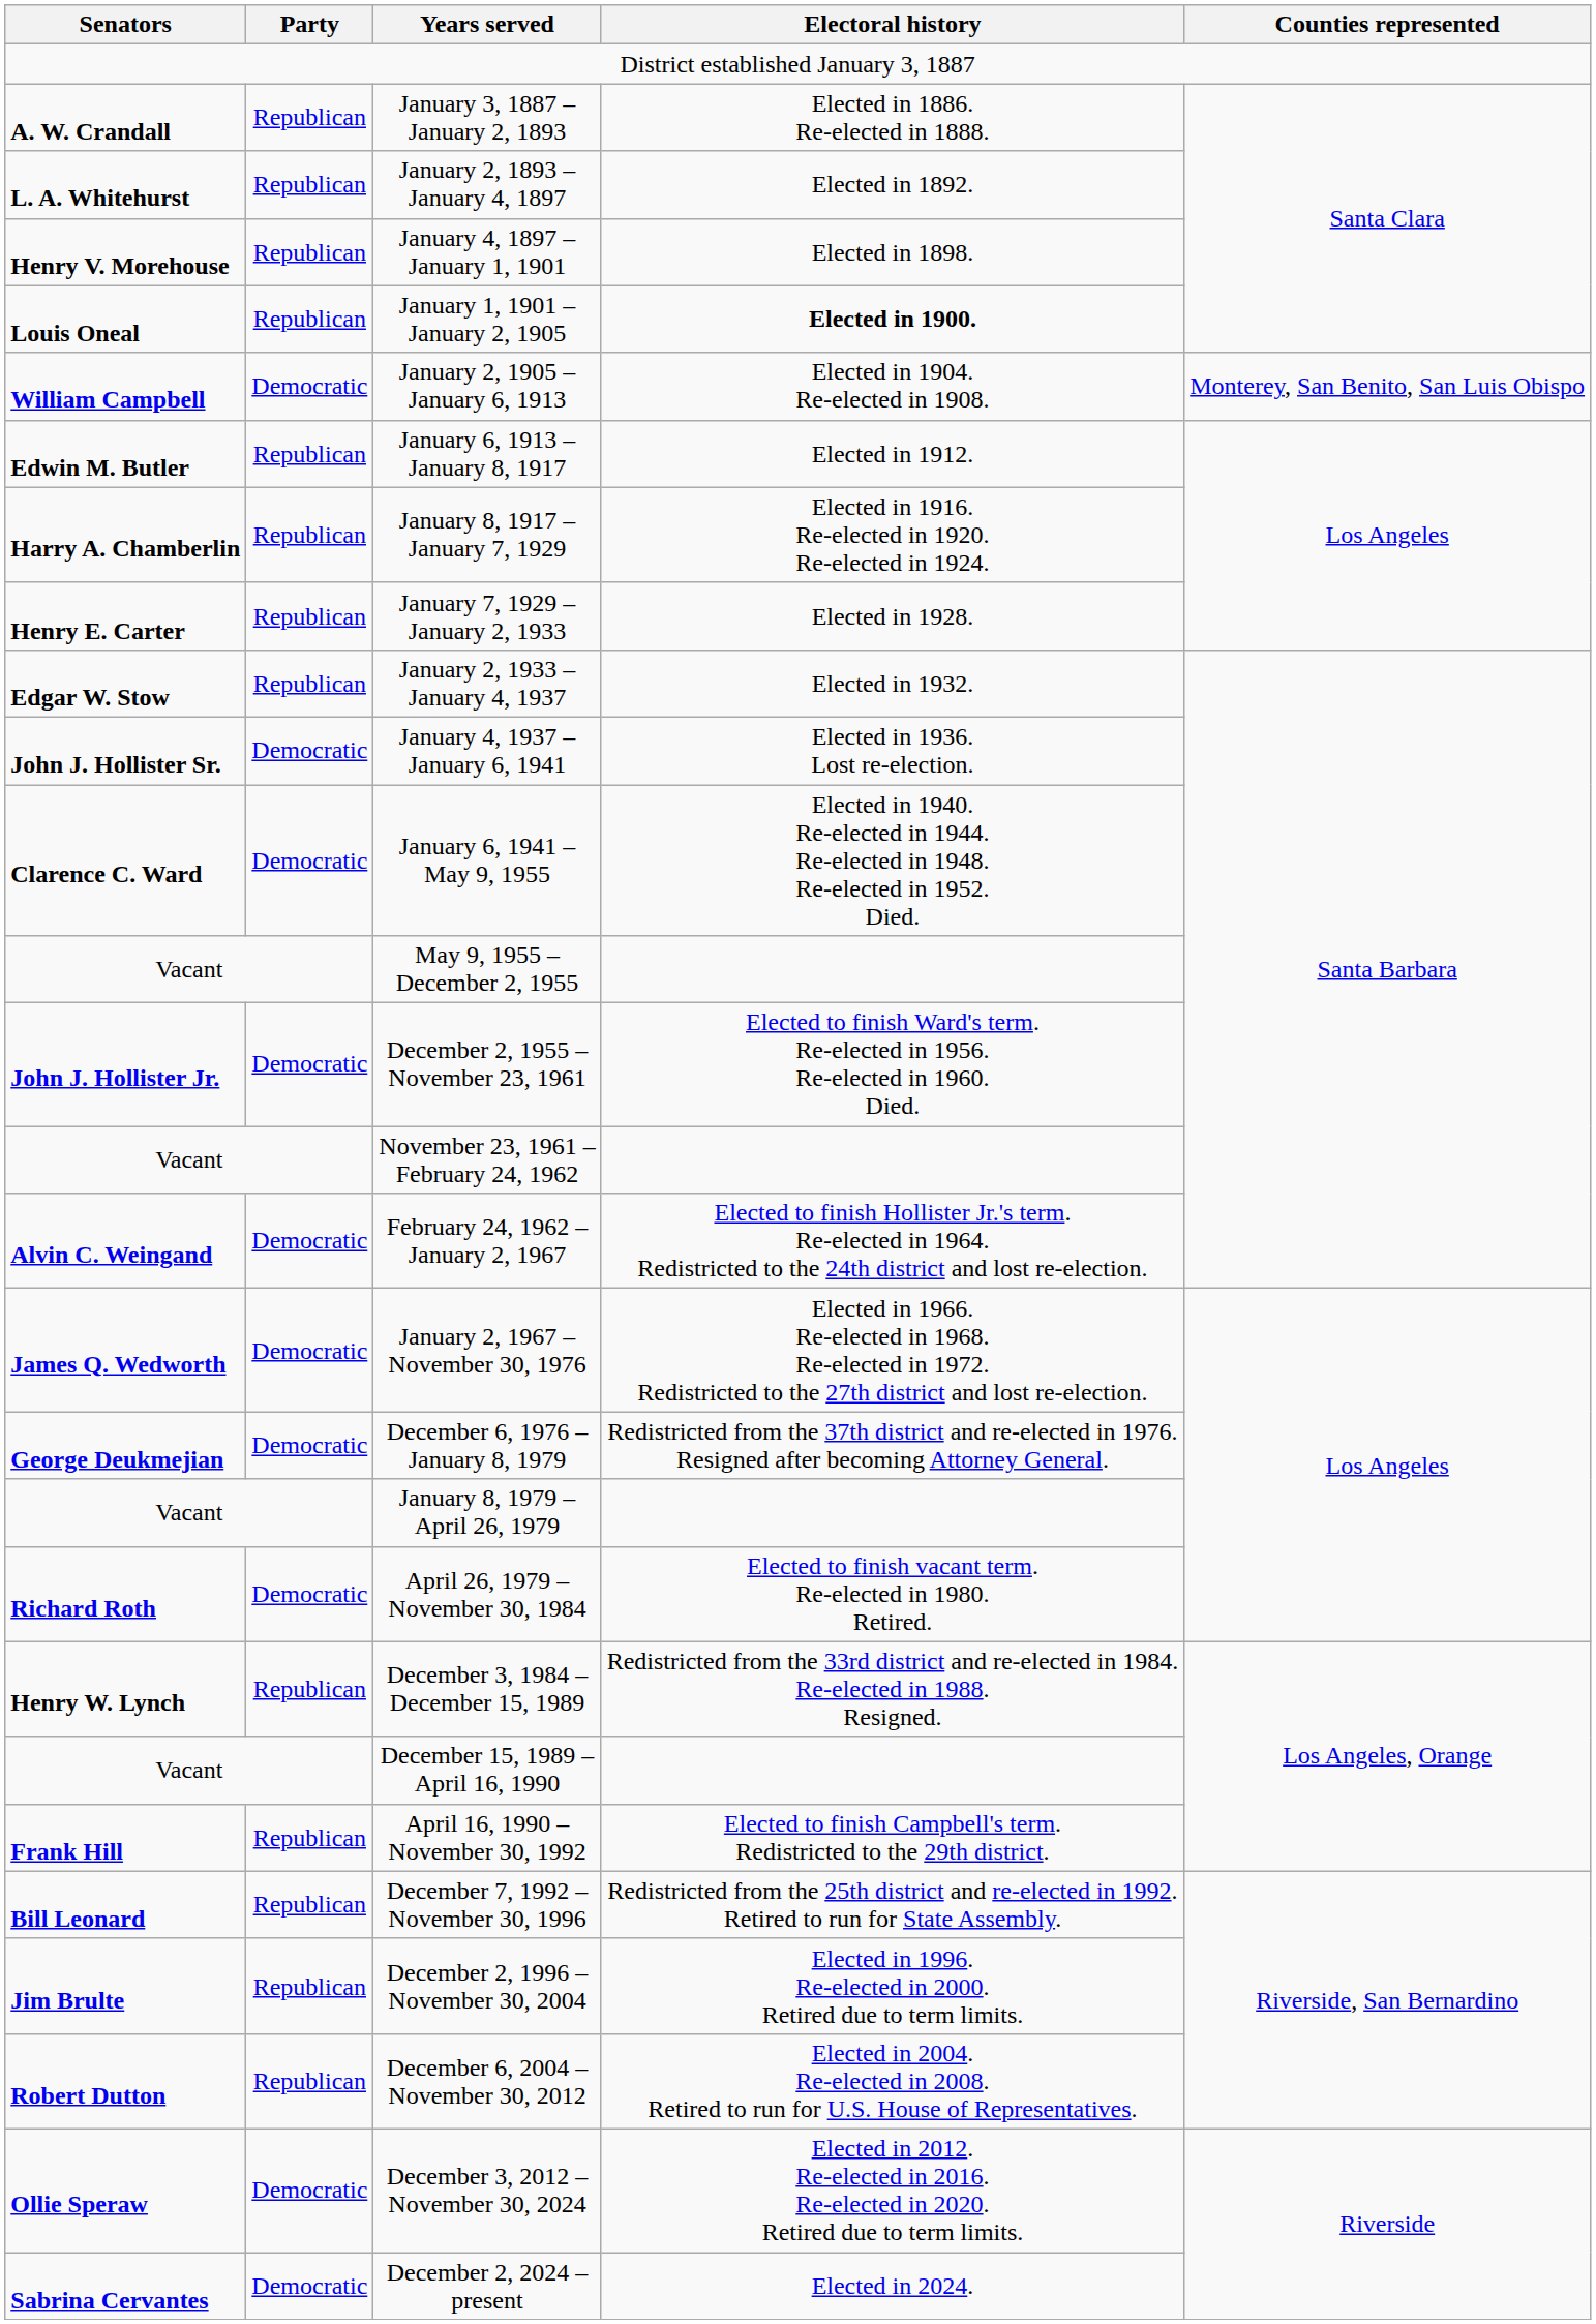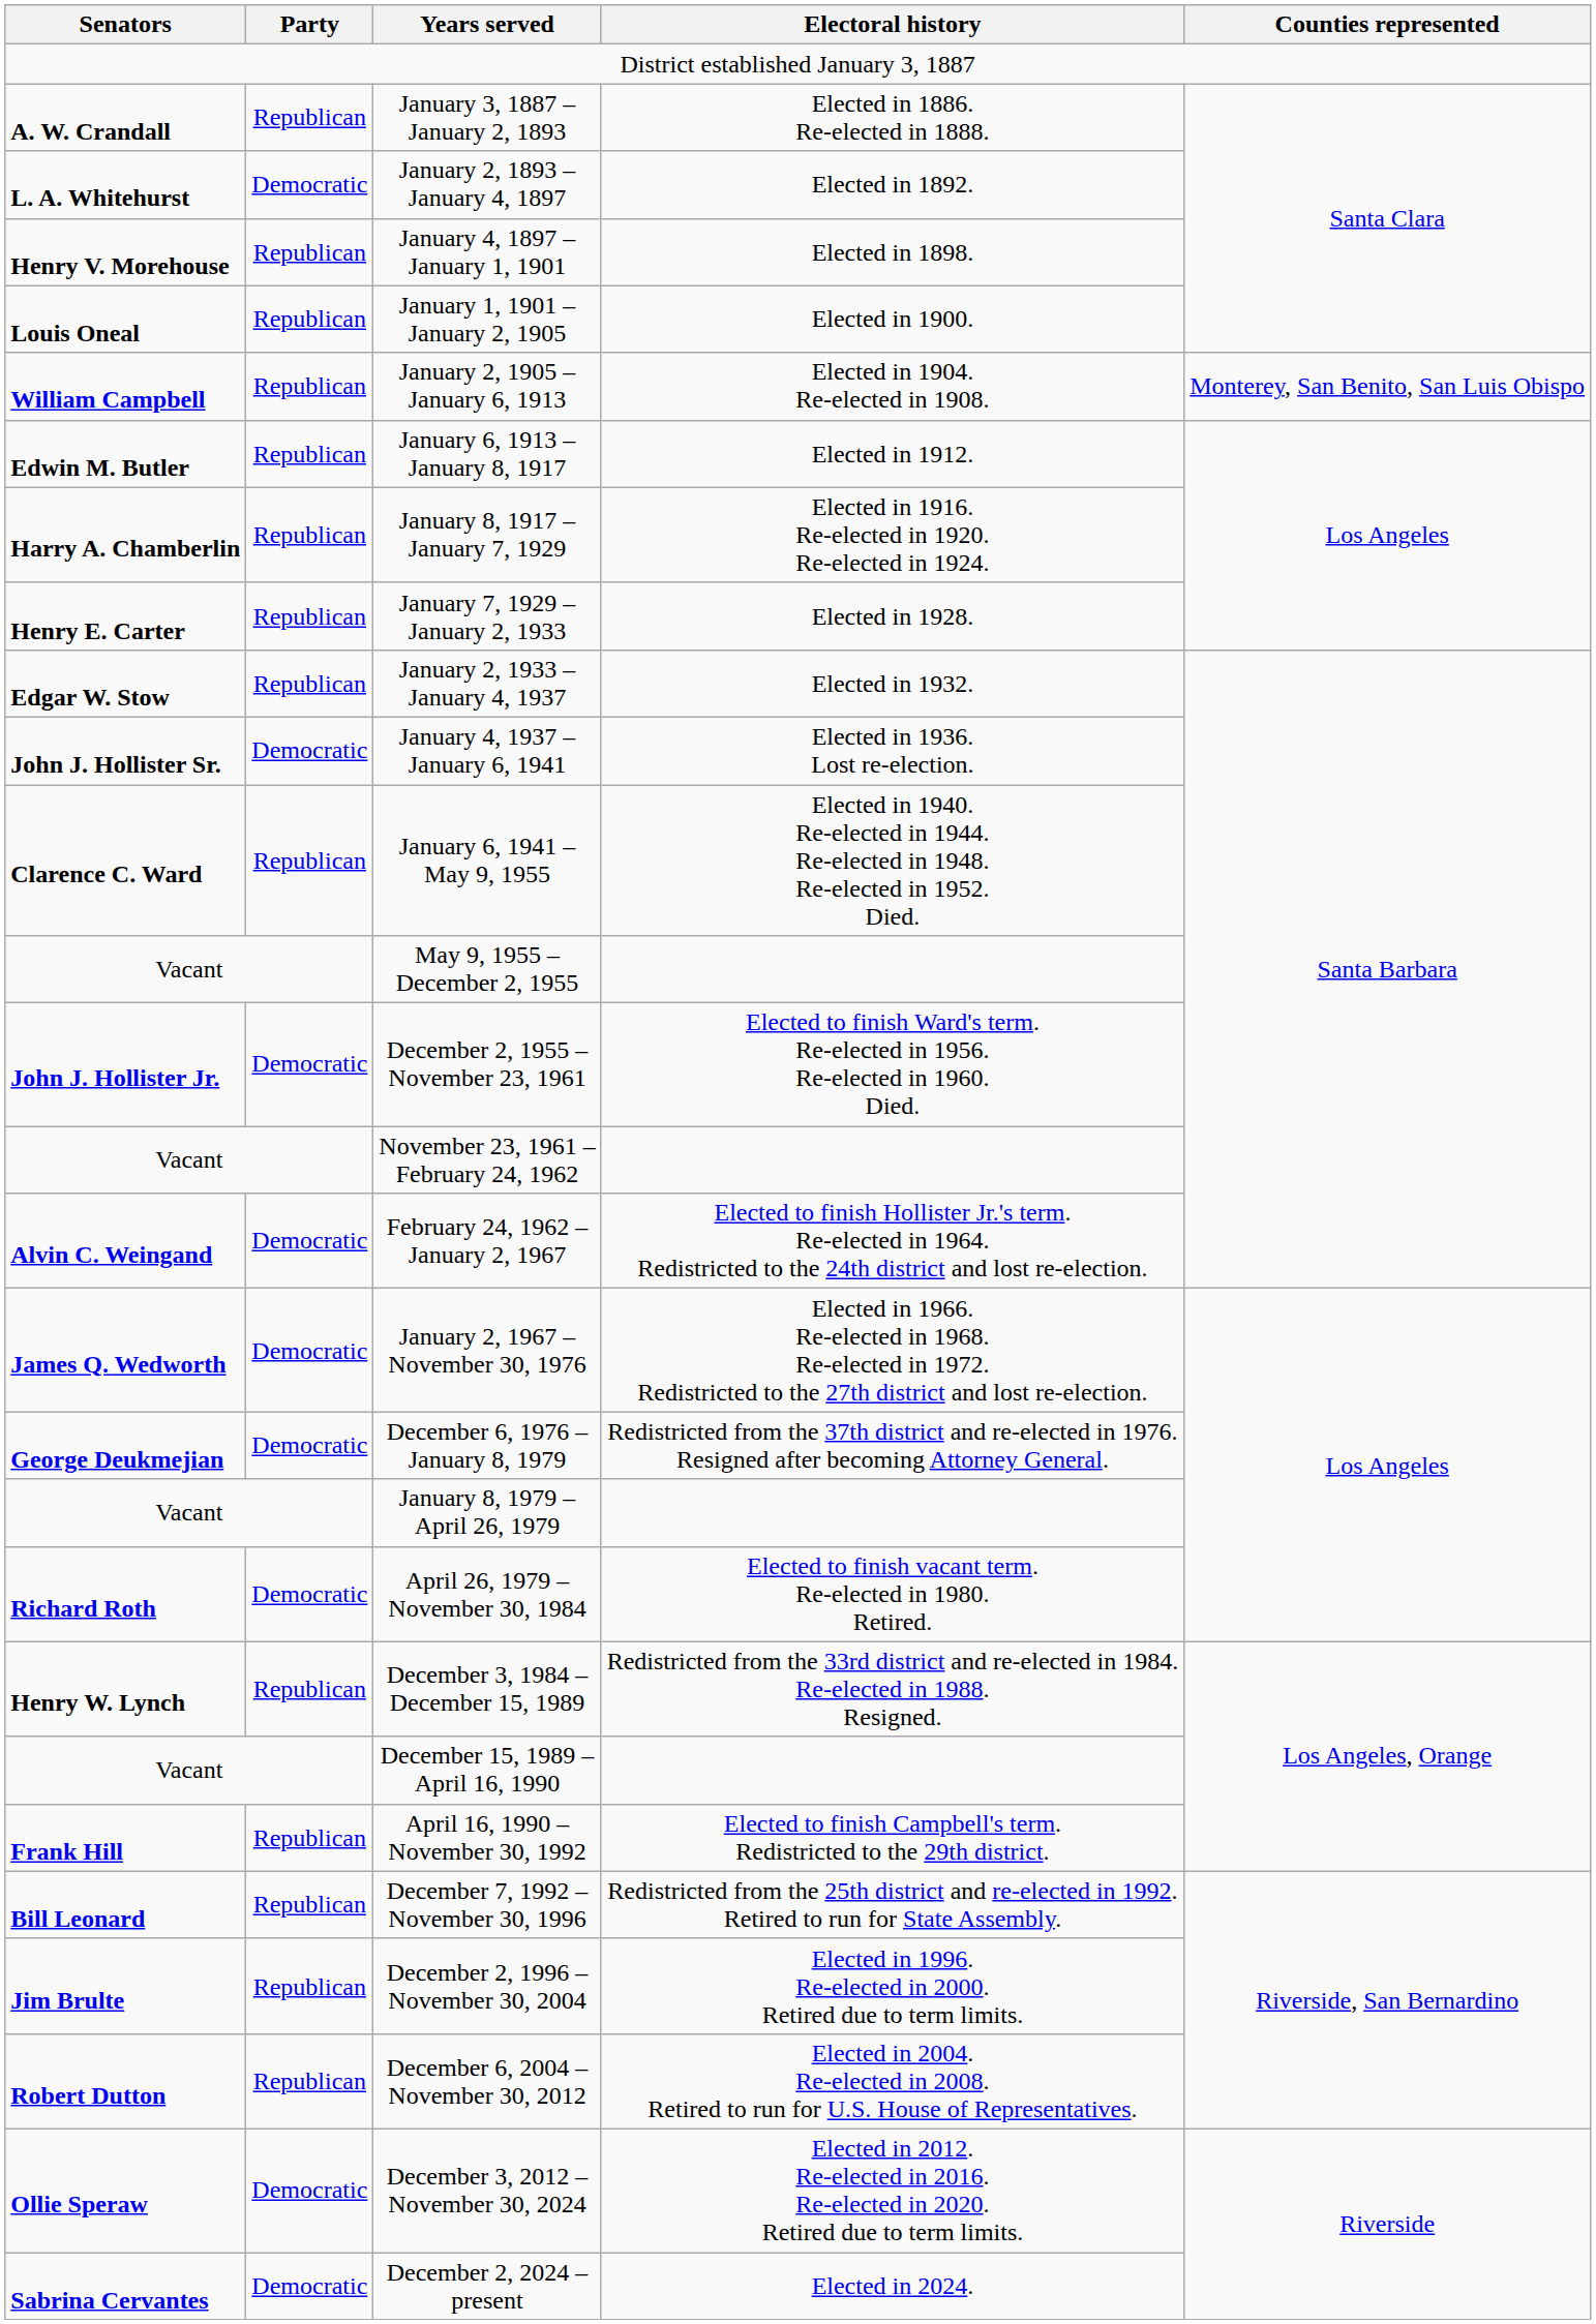 <table class=wikitable style="text-align:center">
 <tr>
 <th>Senators</th>
 <th>Party</th>
 <th>Years served</th>
 <th>Electoral history</th>
 <th>Counties represented</th>
 </tr>
 <tr>
 <td colspan=5>District established January 3, 1887</td>
 </tr>
 <tr>
 <td align=left><br><strong>A. W. Crandall</strong><br></td>
 <td><a href='#'>Republican</a></td>
 <td>January 3, 1887 – <br> January 2, 1893</td>
 <td>Elected in 1886. <br> Re-elected in 1888. <br> </td>
 <td rowspan="4"><a href='#'>Santa Clara</a></td>
 </tr>
 <tr>
 <td align=left><br><strong>L. A. Whitehurst</strong><br></td>
-<td><a href='#'>Republican</a></td>
+<td><a href='#'>Democratic</a></td>
 <td>January 2, 1893 – <br> January 4, 1897</td>
 <td>Elected in 1892. <br> </td>
 </tr>
 <tr>
 <td align=left><br><strong>Henry V. Morehouse</strong><br></td>
 <td><a href='#'>Republican</a></td>
 <td>January 4, 1897 – <br> January 1, 1901</td>
 <td>Elected in 1898. <br> </td>
 </tr>
 <tr>
 <td align=left><br><strong>Louis Oneal</strong><br></td>
 <td><a href='#'>Republican</a></td>
 <td>January 1, 1901 – <br> January 2, 1905</td>
-<td><strong>Elected in 1900. <br> </strong></td>
+<td>Elected in 1900. <br> </td>
 </tr>
 <tr>
 <td align=left><br><strong><a href='#'>William Campbell</a></strong><br></td>
-<td><a href='#'>Democratic</a></td>
+<td><a href='#'>Republican</a></td>
 <td>January 2, 1905 – <br> January 6, 1913</td>
 <td>Elected in 1904. <br> Re-elected in 1908. <br> </td>
 <td><a href='#'>Monterey</a>, <a href='#'>San Benito</a>, <a href='#'>San Luis Obispo</a></td>
 </tr>
 <tr>
 <td align=left><br><strong>Edwin M. Butler</strong><br></td>
 <td><a href='#'>Republican</a></td>
 <td>January 6, 1913 – <br> January 8, 1917</td>
 <td>Elected in 1912. <br> </td>
 <td rowspan="3"><a href='#'>Los Angeles</a></td>
 </tr>
 <tr>
 <td align=left><br><strong>Harry A. Chamberlin</strong><br></td>
 <td><a href='#'>Republican</a></td>
 <td>January 8, 1917 – <br> January 7, 1929</td>
 <td>Elected in 1916. <br> Re-elected in 1920. <br> Re-elected in 1924. <br> </td>
 </tr>
 <tr>
 <td align=left><br><strong>Henry E. Carter</strong><br></td>
 <td><a href='#'>Republican</a></td>
 <td>January 7, 1929 – <br> January 2, 1933</td>
 <td>Elected in 1928. <br> </td>
 </tr>
 <tr>
 <td align=left><br><strong>Edgar W. Stow</strong><br></td>
 <td><a href='#'>Republican</a></td>
 <td>January 2, 1933 – <br> January 4, 1937</td>
 <td>Elected in 1932. <br> </td>
 <td rowspan="7"><a href='#'>Santa Barbara</a></td>
 </tr>
 <tr>
 <td align=left><br><strong>John J. Hollister Sr.</strong><br></td>
 <td><a href='#'>Democratic</a></td>
 <td>January 4, 1937 – <br> January 6, 1941</td>
 <td>Elected in 1936. <br> Lost re-election.</td>
 </tr>
 <tr>
 <td align=left><br><strong>Clarence C. Ward</strong><br></td>
-<td><a href='#'>Democratic</a></td>
+<td><a href='#'>Republican</a></td>
 <td>January 6, 1941 – <br> May 9, 1955</td>
 <td>Elected in 1940. <br> Re-elected in 1944. <br> Re-elected in 1948. <br> Re-elected in 1952. <br> Died.</td>
 </tr>
 <tr>
 <td colspan="2">Vacant</td>
 <td>May 9, 1955 – <br> December 2, 1955</td>
 <td></td>
 </tr>
 <tr>
 <td align=left><br><strong><a href='#'>John J. Hollister Jr.</a></strong><br></td>
 <td><a href='#'>Democratic</a></td>
 <td>December 2, 1955 – <br> November 23, 1961</td>
 <td><a href='#'>Elected to finish Ward's term</a>. <br> Re-elected in 1956. <br> Re-elected in 1960. <br> Died.</td>
 </tr>
 <tr>
 <td colspan="2">Vacant</td>
 <td>November 23, 1961 – <br> February 24, 1962</td>
 <td></td>
 </tr>
 <tr>
 <td align=left><br><strong><a href='#'>Alvin C. Weingand</a></strong><br></td>
 <td><a href='#'>Democratic</a></td>
 <td>February 24, 1962 – <br> January 2, 1967</td>
 <td><a href='#'>Elected to finish Hollister Jr.'s term</a>. <br> Re-elected in 1964. <br> Redistricted to the <a href='#'>24th district</a> and lost re-election.</td>
 </tr>
 <tr>
 <td align=left><br><strong><a href='#'>James Q. Wedworth</a></strong><br></td>
 <td><a href='#'>Democratic</a></td>
 <td>January 2, 1967 – <br> November 30, 1976</td>
 <td>Elected in 1966. <br> Re-elected in 1968. <br> Re-elected in 1972. <br> Redistricted to the <a href='#'>27th district</a> and lost re-election.</td>
 <td rowspan="4"><a href='#'>Los Angeles</a></td>
 </tr>
 <tr>
 <td align=left><br><strong><a href='#'>George Deukmejian</a></strong><br></td>
 <td><a href='#'>Democratic</a></td>
 <td>December 6, 1976 – <br> January 8, 1979</td>
 <td>Redistricted from the <a href='#'>37th district</a> and re-elected in 1976. <br>Resigned after becoming <a href='#'>Attorney General</a>.</td>
 </tr>
 <tr>
 <td colspan=2>Vacant</td>
 <td>January 8, 1979 – <br> April 26, 1979</td>
 </tr>
 <tr>
 <td align=left><br><strong><a href='#'>Richard Roth</a></strong><br></td>
 <td><a href='#'>Democratic</a></td>
 <td>April 26, 1979 – <br> November 30, 1984</td>
 <td><a href='#'>Elected to finish vacant term</a>. <br> Re-elected in 1980. <br> Retired.</td>
 </tr>
 <tr>
 <td align=left><br><strong>Henry W. Lynch</strong><br></td>
 <td><a href='#'>Republican</a></td>
 <td>December 3, 1984 – <br> December 15, 1989</td>
 <td>Redistricted from the <a href='#'>33rd district</a> and re-elected in 1984. <br> <a href='#'>Re-elected in 1988</a>. <br> Resigned.</td>
 <td rowspan="3"><a href='#'>Los Angeles</a>, <a href='#'>Orange</a></td>
 </tr>
 <tr>
 <td colspan=2>Vacant</td>
 <td>December 15, 1989 – <br> April 16, 1990</td>
 <td></td>
 </tr>
 <tr>
 <td align=left><br><strong><a href='#'>Frank Hill</a></strong><br></td>
 <td><a href='#'>Republican</a></td>
 <td>April 16, 1990 – <br> November 30, 1992</td>
 <td><a href='#'>Elected to finish Campbell's term</a>. <br> Redistricted to the <a href='#'>29th district</a>.</td>
 </tr>
 <tr>
 <td align=left><br><strong><a href='#'>Bill Leonard</a></strong><br></td>
 <td><a href='#'>Republican</a></td>
 <td>December 7, 1992 – <br> November 30, 1996</td>
 <td>Redistricted from the <a href='#'>25th district</a> and <a href='#'>re-elected in 1992</a>. <br> Retired to run for <a href='#'>State Assembly</a>.</td>
 <td rowspan="3"><a href='#'>Riverside</a>, <a href='#'>San Bernardino</a></td>
 </tr>
 <tr>
 <td align=left><br><strong><a href='#'>Jim Brulte</a></strong><br></td>
 <td><a href='#'>Republican</a></td>
 <td>December 2, 1996 – <br> November 30, 2004</td>
 <td><a href='#'>Elected in 1996</a>.<br><a href='#'>Re-elected in 2000</a>. <br> Retired due to term limits.</td>
 </tr>
 <tr>
 <td align=left><br><strong><a href='#'>Robert Dutton</a></strong><br></td>
 <td><a href='#'>Republican</a></td>
 <td>December 6, 2004 – <br> November 30, 2012</td>
 <td><a href='#'>Elected in 2004</a>. <br> <a href='#'>Re-elected in 2008</a>. <br> Retired to run for <a href='#'>U.S. House of Representatives</a>.</td>
 </tr>
 <tr>
 <td align=left><br><strong><a href='#'>Ollie Speraw</a></strong><br></td>
 <td><a href='#'>Democratic</a></td>
 <td>December 3, 2012 – <br>November 30, 2024</td>
 <td><a href='#'>Elected in 2012</a>. <br> <a href='#'>Re-elected in 2016</a>. <br> <a href='#'>Re-elected in 2020</a>. <br> Retired due to term limits.</td>
 <td rowspan=2><a href='#'>Riverside</a></td>
 </tr>
 <tr>
 <td align=left><br><strong><a href='#'>Sabrina Cervantes</a></strong><br></td>
 <td><a href='#'>Democratic</a></td>
 <td>December 2, 2024 – <br>present</td>
 <td><a href='#'>Elected in 2024</a>.</td>
 </tr>
 </table>
